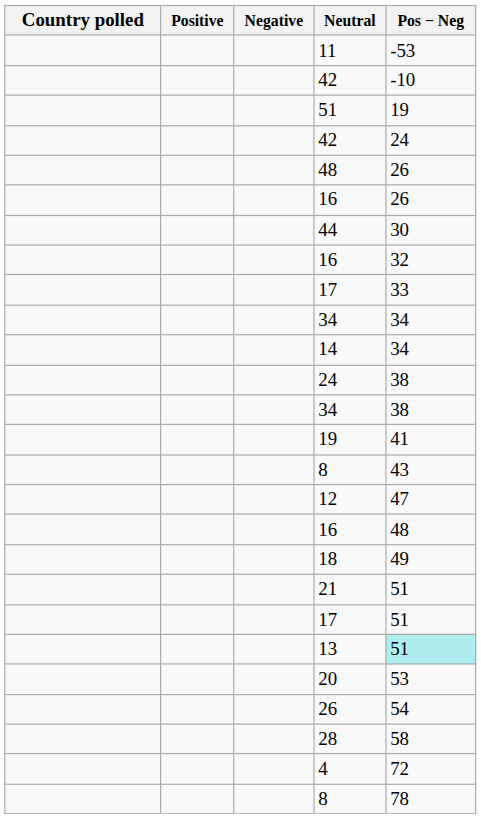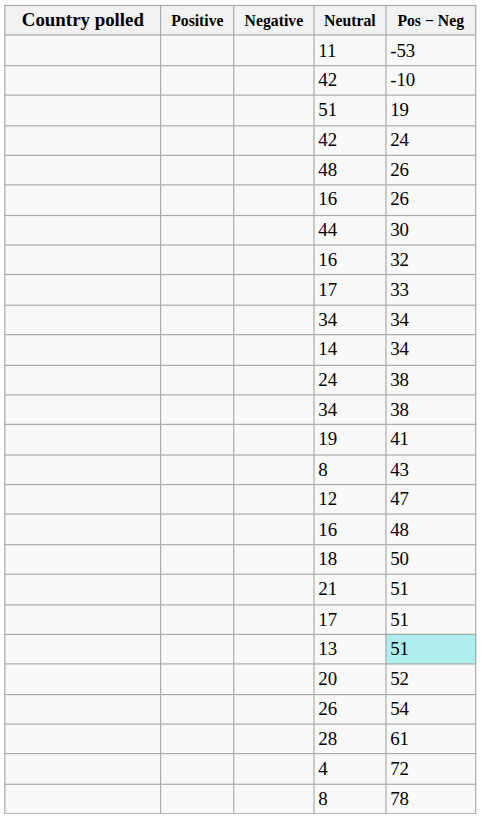 <table class="wikitable sortable floatright" style="width:400px; border:1px black; float:right; margin-left:1em;">
 <tr>
 <th>Country polled</th>
 <th><small> Positive</small></th>
 <th><small>Negative</small></th>
 <th><small>Neutral</small></th>
 <th><small>Pos − Neg</small></th>
 </tr>
 <tr>
 <td></td>
 <td></td>
 <td></td>
 <td>11</td>
 <td><span>-53</span></td>
 </tr>
 <tr>
 <td></td>
 <td></td>
 <td></td>
 <td>42</td>
 <td><span>-10</span></td>
 </tr>
 <tr>
 <td></td>
 <td></td>
 <td></td>
 <td>51</td>
 <td><span>19</span></td>
 </tr>
 <tr>
 <td></td>
 <td></td>
 <td></td>
 <td>42</td>
 <td><span>24</span></td>
 </tr>
 <tr>
 <td></td>
 <td></td>
 <td></td>
 <td>48</td>
 <td><span>26</span></td>
 </tr>
 <tr>
 <td></td>
 <td></td>
 <td></td>
 <td>16</td>
 <td><span>26</span></td>
 </tr>
 <tr>
 <td></td>
 <td></td>
 <td></td>
 <td>44</td>
 <td><span>30</span></td>
 </tr>
 <tr>
 <td></td>
 <td></td>
 <td></td>
 <td>16</td>
 <td><span>32</span></td>
 </tr>
 <tr>
 <td></td>
 <td></td>
 <td></td>
 <td>17</td>
 <td><span>33</span></td>
 </tr>
 <tr>
 <td></td>
 <td></td>
 <td></td>
 <td>34</td>
 <td><span>34</span></td>
 </tr>
 <tr>
 <td></td>
 <td></td>
 <td></td>
 <td>14</td>
 <td><span>34</span></td>
 </tr>
 <tr>
 <td></td>
 <td></td>
 <td></td>
 <td>24</td>
 <td><span>38</span></td>
 </tr>
 <tr>
 <td></td>
 <td></td>
 <td></td>
 <td>34</td>
 <td><span>38</span></td>
 </tr>
 <tr>
 <td></td>
 <td></td>
 <td></td>
 <td>19</td>
 <td><span>41</span></td>
 </tr>
 <tr>
 <td></td>
 <td></td>
 <td></td>
 <td>8</td>
 <td><span>43</span></td>
 </tr>
 <tr>
 <td></td>
 <td></td>
 <td></td>
 <td>12</td>
 <td><span>47</span></td>
 </tr>
 <tr>
 <td></td>
 <td></td>
 <td></td>
 <td>16</td>
 <td><span>48</span></td>
 </tr>
 <tr>
 <td></td>
 <td></td>
 <td></td>
 <td>18</td>
-<td><span>49</span></td>
+<td><span>50</span></td>
 </tr>
 <tr>
 <td></td>
 <td></td>
 <td></td>
 <td>21</td>
 <td><span>51</span></td>
 </tr>
 <tr>
 <td></td>
 <td></td>
 <td></td>
 <td>17</td>
 <td><span>51</span></td>
 </tr>
 <tr>
 <td></td>
 <td></td>
 <td></td>
 <td>13</td>
 <td style="background: paleturquoise;"><span>51</span></td>
 </tr>
 <tr>
 <td></td>
 <td></td>
 <td></td>
 <td>20</td>
-<td><span>53</span></td>
+<td><span>52</span></td>
 </tr>
 <tr>
 <td></td>
 <td></td>
 <td></td>
 <td>26</td>
 <td><span>54</span></td>
 </tr>
 <tr>
 <td></td>
 <td></td>
 <td></td>
 <td>28</td>
-<td><span>58</span></td>
+<td><span>61</span></td>
 </tr>
 <tr>
 <td></td>
 <td></td>
 <td></td>
 <td>4</td>
 <td><span>72</span></td>
 </tr>
 <tr>
 <td></td>
 <td></td>
 <td></td>
 <td>8</td>
 <td><span>78</span></td>
 </tr>
 <tr>
 </tr>
 </table>
